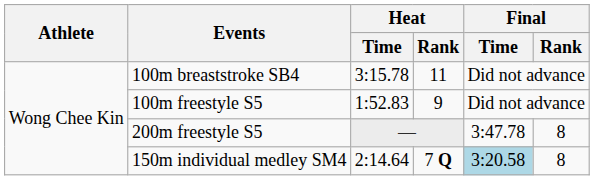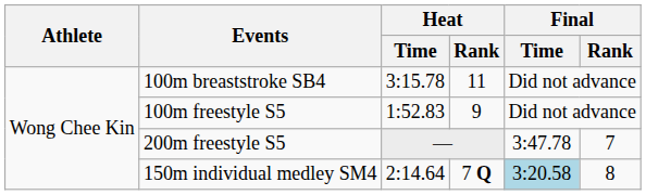 <table class="wikitable">
 <tr>
 <th rowspan="2">Athlete</th>
 <th rowspan="2">Events</th>
 <th colspan="2">Heat</th>
 <th colspan="2">Final</th>
 </tr>
 <tr>
 <th>Time</th>
 <th>Rank</th>
 <th>Time</th>
 <th>Rank</th>
 </tr>
 <tr>
 <td rowspan="4">Wong Chee Kin</td>
 <td>100m breaststroke SB4</td>
 <td align="center">3:15.78</td>
 <td align="center">11</td>
 <td colspan="2" align="center">Did not advance</td>
 </tr>
 <tr>
 <td>100m freestyle S5</td>
 <td align="center">1:52.83</td>
 <td align="center">9</td>
 <td colspan="2" align="center">Did not advance</td>
 </tr>
 <tr>
 <td>200m freestyle S5</td>
 <td colspan="2" align="center" style="background: var(--background-color-interactive, #ececec); color: var(--color-base, #2C2C2C); vertical-align: middle; text-align: center; " class="table-na">—</td>
 <td align="center">3:47.78</td>
-<td align="center">8</td>
+<td align="center">7</td>
 </tr>
 <tr>
 <td>150m individual medley SM4</td>
 <td align="center">2:14.64</td>
 <td align="center">7 <strong>Q</strong></td>
 <td align="center" style="background: lightblue;">3:20.58</td>
 <td align="center">8</td>
 </tr>
 </table>
